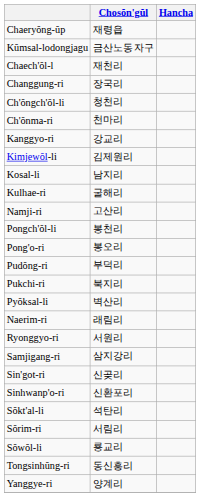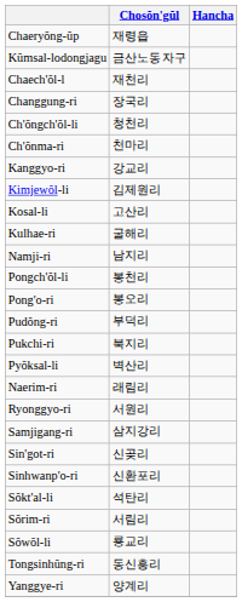 <table class="wikitable">
 <tr>
 <th></th>
 <th><a href='#'>Chosŏn'gŭl</a></th>
 <th><a href='#'>Hancha</a></th>
 </tr>
 <tr>
 <td>Chaeryŏng-ŭp</td>
 <td>재령읍</td>
 <td></td>
 </tr>
 <tr>
 <td>Kŭmsal-lodongjagu</td>
 <td>금산노동자구</td>
 <td></td>
 </tr>
 <tr>
 <td>Chaech'ŏl-l</td>
 <td>재천리</td>
 <td></td>
 </tr>
 <tr>
 <td>Changgung-ri</td>
 <td>장국리</td>
 <td></td>
 </tr>
 <tr>
 <td>Ch'ŏngch'ŏl-li</td>
 <td>청천리</td>
 <td></td>
 </tr>
 <tr>
 <td>Ch'ŏnma-ri</td>
 <td>천마리</td>
 <td></td>
 </tr>
 <tr>
 <td>Kanggyo-ri</td>
 <td>강교리</td>
 <td></td>
 </tr>
 <tr>
 <td><a href='#'>Kimjewŏl</a>-li</td>
 <td>김제원리</td>
 <td></td>
 </tr>
 <tr>
 <td>Kosal-li</td>
-<td>남지리</td>
+<td>고산리</td>
 <td></td>
 </tr>
 <tr>
 <td>Kulhae-ri</td>
 <td>굴해리</td>
 <td></td>
 </tr>
 <tr>
 <td>Namji-ri</td>
-<td>고산리</td>
+<td>남지리</td>
 <td></td>
 </tr>
 <tr>
 <td>Pongch'ŏl-li</td>
 <td>봉천리</td>
 <td></td>
 </tr>
 <tr>
 <td>Pong'o-ri</td>
 <td>봉오리</td>
 <td></td>
 </tr>
 <tr>
 <td>Pudŏng-ri</td>
 <td>부덕리</td>
 <td></td>
 </tr>
 <tr>
 <td>Pukchi-ri</td>
 <td>북지리</td>
 <td></td>
 </tr>
 <tr>
 <td>Pyŏksal-li</td>
 <td>벽산리</td>
 <td></td>
 </tr>
 <tr>
 <td>Naerim-ri</td>
 <td>래림리</td>
 <td></td>
 </tr>
 <tr>
 <td>Ryonggyo-ri</td>
 <td>서원리</td>
 <td></td>
 </tr>
 <tr>
 <td>Samjigang-ri</td>
 <td>삼지강리</td>
 <td></td>
 </tr>
 <tr>
 <td>Sin'got-ri</td>
 <td>신곶리</td>
 <td></td>
 </tr>
 <tr>
 <td>Sinhwanp'o-ri</td>
 <td>신환포리</td>
 <td></td>
 </tr>
 <tr>
 <td>Sŏkt'al-li</td>
 <td>석탄리</td>
 <td></td>
 </tr>
 <tr>
 <td>Sŏrim-ri</td>
 <td>서림리</td>
 <td></td>
 </tr>
 <tr>
 <td>Sŏwŏl-li</td>
 <td>룡교리</td>
 <td></td>
 </tr>
 <tr>
 <td>Tongsinhŭng-ri</td>
 <td>동신흥리</td>
 <td></td>
 </tr>
 <tr>
 <td>Yanggye-ri</td>
 <td>양계리</td>
 <td></td>
 </tr>
 <tr>
 </tr>
 </table>
